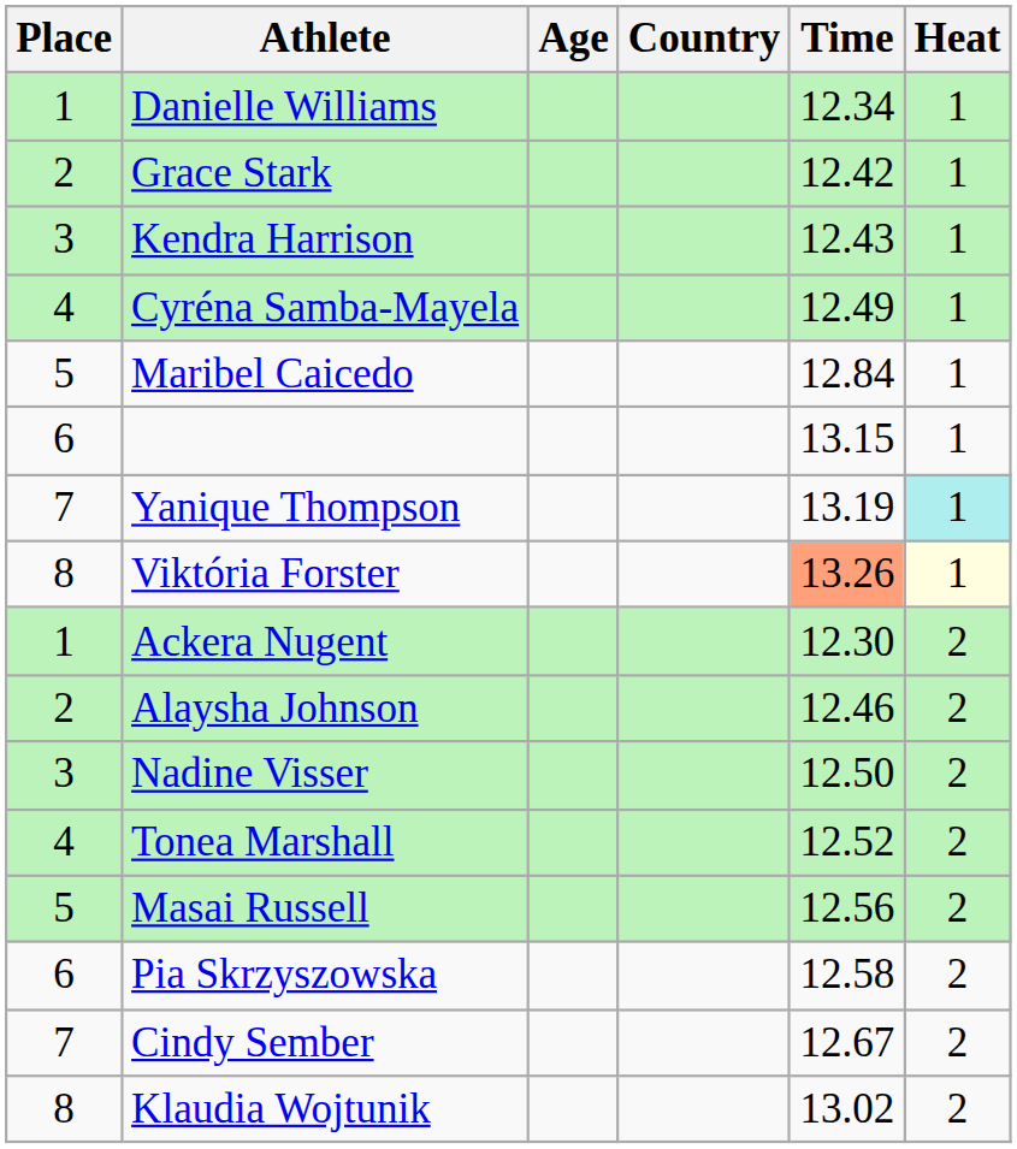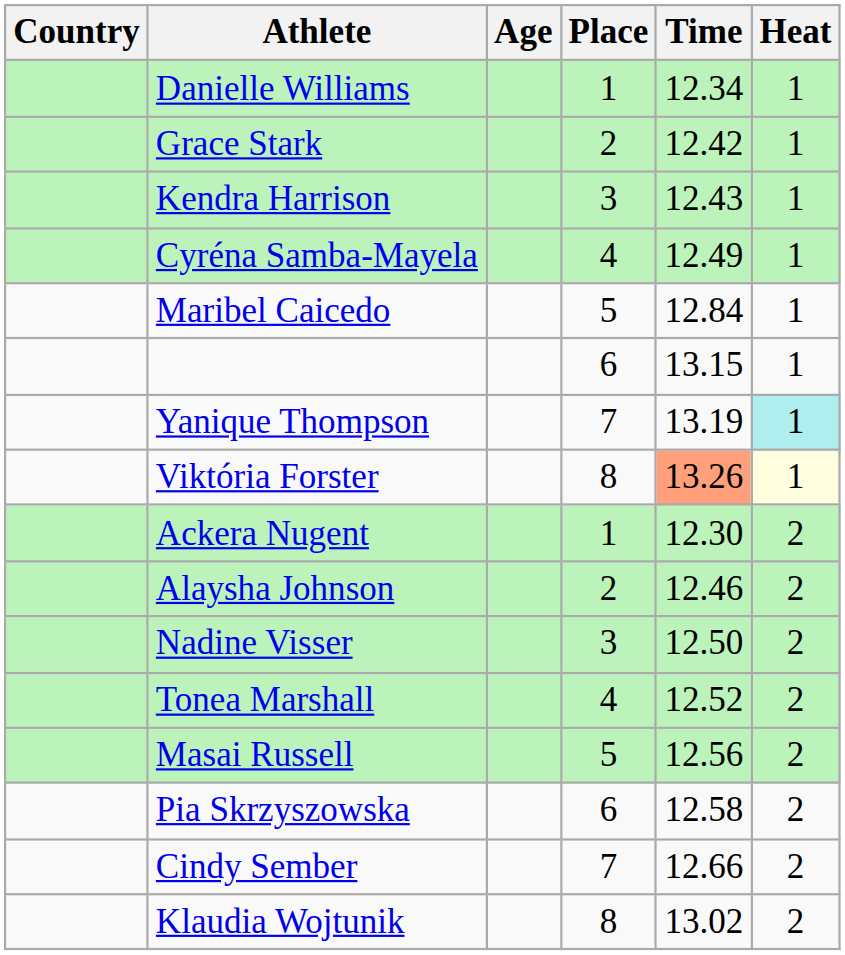 <table class="wikitable mw-datatable sortable">
 <tr>
-<th>Place</th>
+<th>Country</th>
 <th>Athlete</th>
 <th>Age</th>
-<th>Country</th>
+<th>Place</th>
 <th>Time</th>
 <th>Heat</th>
 </tr>
 <tr bgcolor=#bbf3bb>
-<td align=center>1</td>
+<td></td>
 <td><a href='#'>Danielle Williams</a></td>
 <td></td>
-<td></td>
+<td align=center>1</td>
 <td>12.34</td>
 <td align=center>1</td>
 </tr>
 <tr bgcolor=#bbf3bb>
-<td align=center>2</td>
+<td></td>
 <td><a href='#'>Grace Stark</a></td>
 <td></td>
-<td></td>
+<td align=center>2</td>
 <td>12.42</td>
 <td align=center>1</td>
 </tr>
 <tr bgcolor=#bbf3bb>
-<td align=center>3</td>
+<td></td>
 <td><a href='#'>Kendra Harrison</a></td>
 <td></td>
-<td></td>
+<td align=center>3</td>
 <td>12.43</td>
 <td align=center>1</td>
 </tr>
 <tr bgcolor=#bbf3bb>
-<td align=center>4</td>
+<td></td>
 <td><a href='#'>Cyréna Samba-Mayela</a></td>
 <td></td>
-<td></td>
+<td align=center>4</td>
 <td>12.49</td>
 <td align=center>1</td>
 </tr>
 <tr>
-<td align=center>5</td>
+<td></td>
 <td><a href='#'>Maribel Caicedo</a></td>
 <td></td>
-<td></td>
+<td align=center>5</td>
 <td>12.84</td>
 <td align=center>1</td>
 </tr>
 <tr>
-<td align=center>6</td>
 <td></td>
 <td></td>
 <td></td>
+<td align=center>6</td>
 <td>13.15</td>
 <td align=center>1</td>
 </tr>
 <tr>
-<td align=center>7</td>
+<td></td>
 <td><a href='#'>Yanique Thompson</a></td>
 <td></td>
-<td></td>
+<td align=center>7</td>
 <td>13.19</td>
 <td align=center style="background: paleturquoise;">1</td>
 </tr>
 <tr>
-<td align=center>8</td>
+<td></td>
 <td><a href='#'>Viktória Forster</a></td>
 <td></td>
-<td></td>
+<td align=center>8</td>
 <td style="background: lightsalmon;">13.26</td>
 <td align=center style="background: lightyellow;">1</td>
 </tr>
 <tr bgcolor=#bbf3bb>
-<td align=center>1</td>
+<td></td>
 <td><a href='#'>Ackera Nugent</a></td>
 <td></td>
-<td></td>
+<td align=center>1</td>
 <td>12.30</td>
 <td align=center>2</td>
 </tr>
 <tr bgcolor=#bbf3bb>
-<td align=center>2</td>
+<td></td>
 <td><a href='#'>Alaysha Johnson</a></td>
 <td></td>
-<td></td>
+<td align=center>2</td>
 <td>12.46</td>
 <td align=center>2</td>
 </tr>
 <tr bgcolor=#bbf3bb>
-<td align=center>3</td>
+<td></td>
 <td><a href='#'>Nadine Visser</a></td>
 <td></td>
-<td></td>
+<td align=center>3</td>
 <td>12.50</td>
 <td align=center>2</td>
 </tr>
 <tr bgcolor=#bbf3bb>
-<td align=center>4</td>
+<td></td>
 <td><a href='#'>Tonea Marshall</a></td>
 <td></td>
-<td></td>
+<td align=center>4</td>
 <td>12.52</td>
 <td align=center>2</td>
 </tr>
 <tr bgcolor=#bbf3bb>
-<td align=center>5</td>
+<td></td>
 <td><a href='#'>Masai Russell</a></td>
 <td></td>
-<td></td>
+<td align=center>5</td>
 <td>12.56</td>
 <td align=center>2</td>
 </tr>
 <tr>
-<td align=center>6</td>
+<td></td>
 <td><a href='#'>Pia Skrzyszowska</a></td>
 <td></td>
-<td></td>
+<td align=center>6</td>
 <td>12.58</td>
 <td align=center>2</td>
 </tr>
 <tr>
-<td align=center>7</td>
+<td></td>
 <td><a href='#'>Cindy Sember</a></td>
 <td></td>
-<td></td>
-<td>12.67</td>
+<td align=center>7</td>
+<td>12.66</td>
 <td align=center>2</td>
 </tr>
 <tr>
-<td align=center>8</td>
+<td></td>
 <td><a href='#'>Klaudia Wojtunik</a></td>
 <td></td>
-<td></td>
+<td align=center>8</td>
 <td>13.02</td>
 <td align=center>2</td>
 </tr>
 </table>
